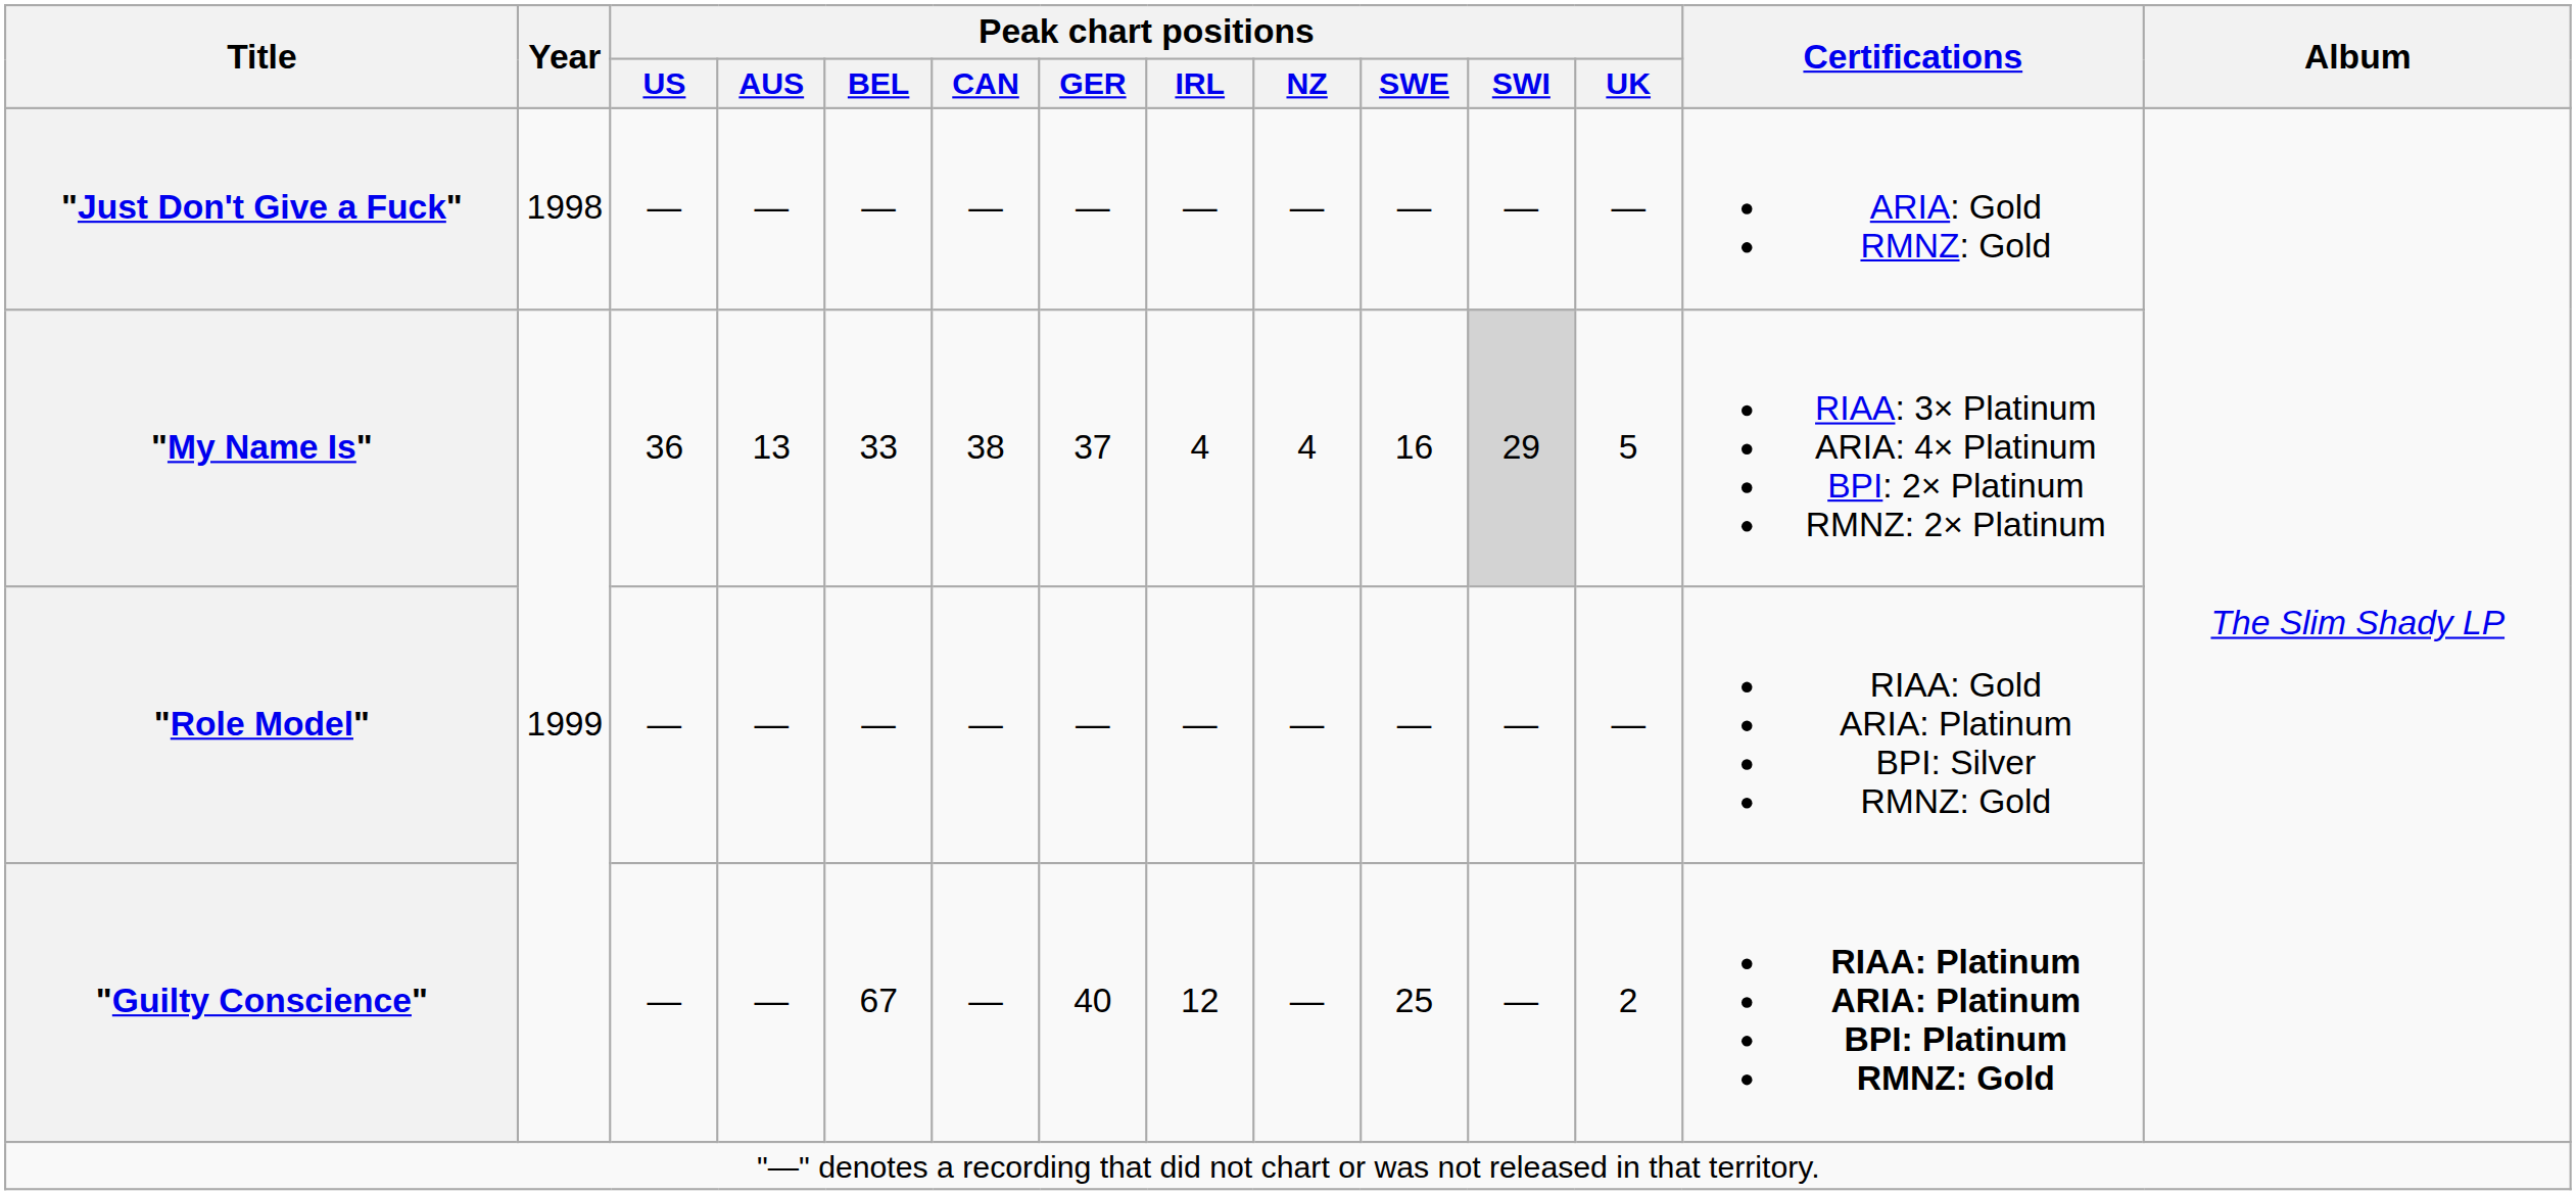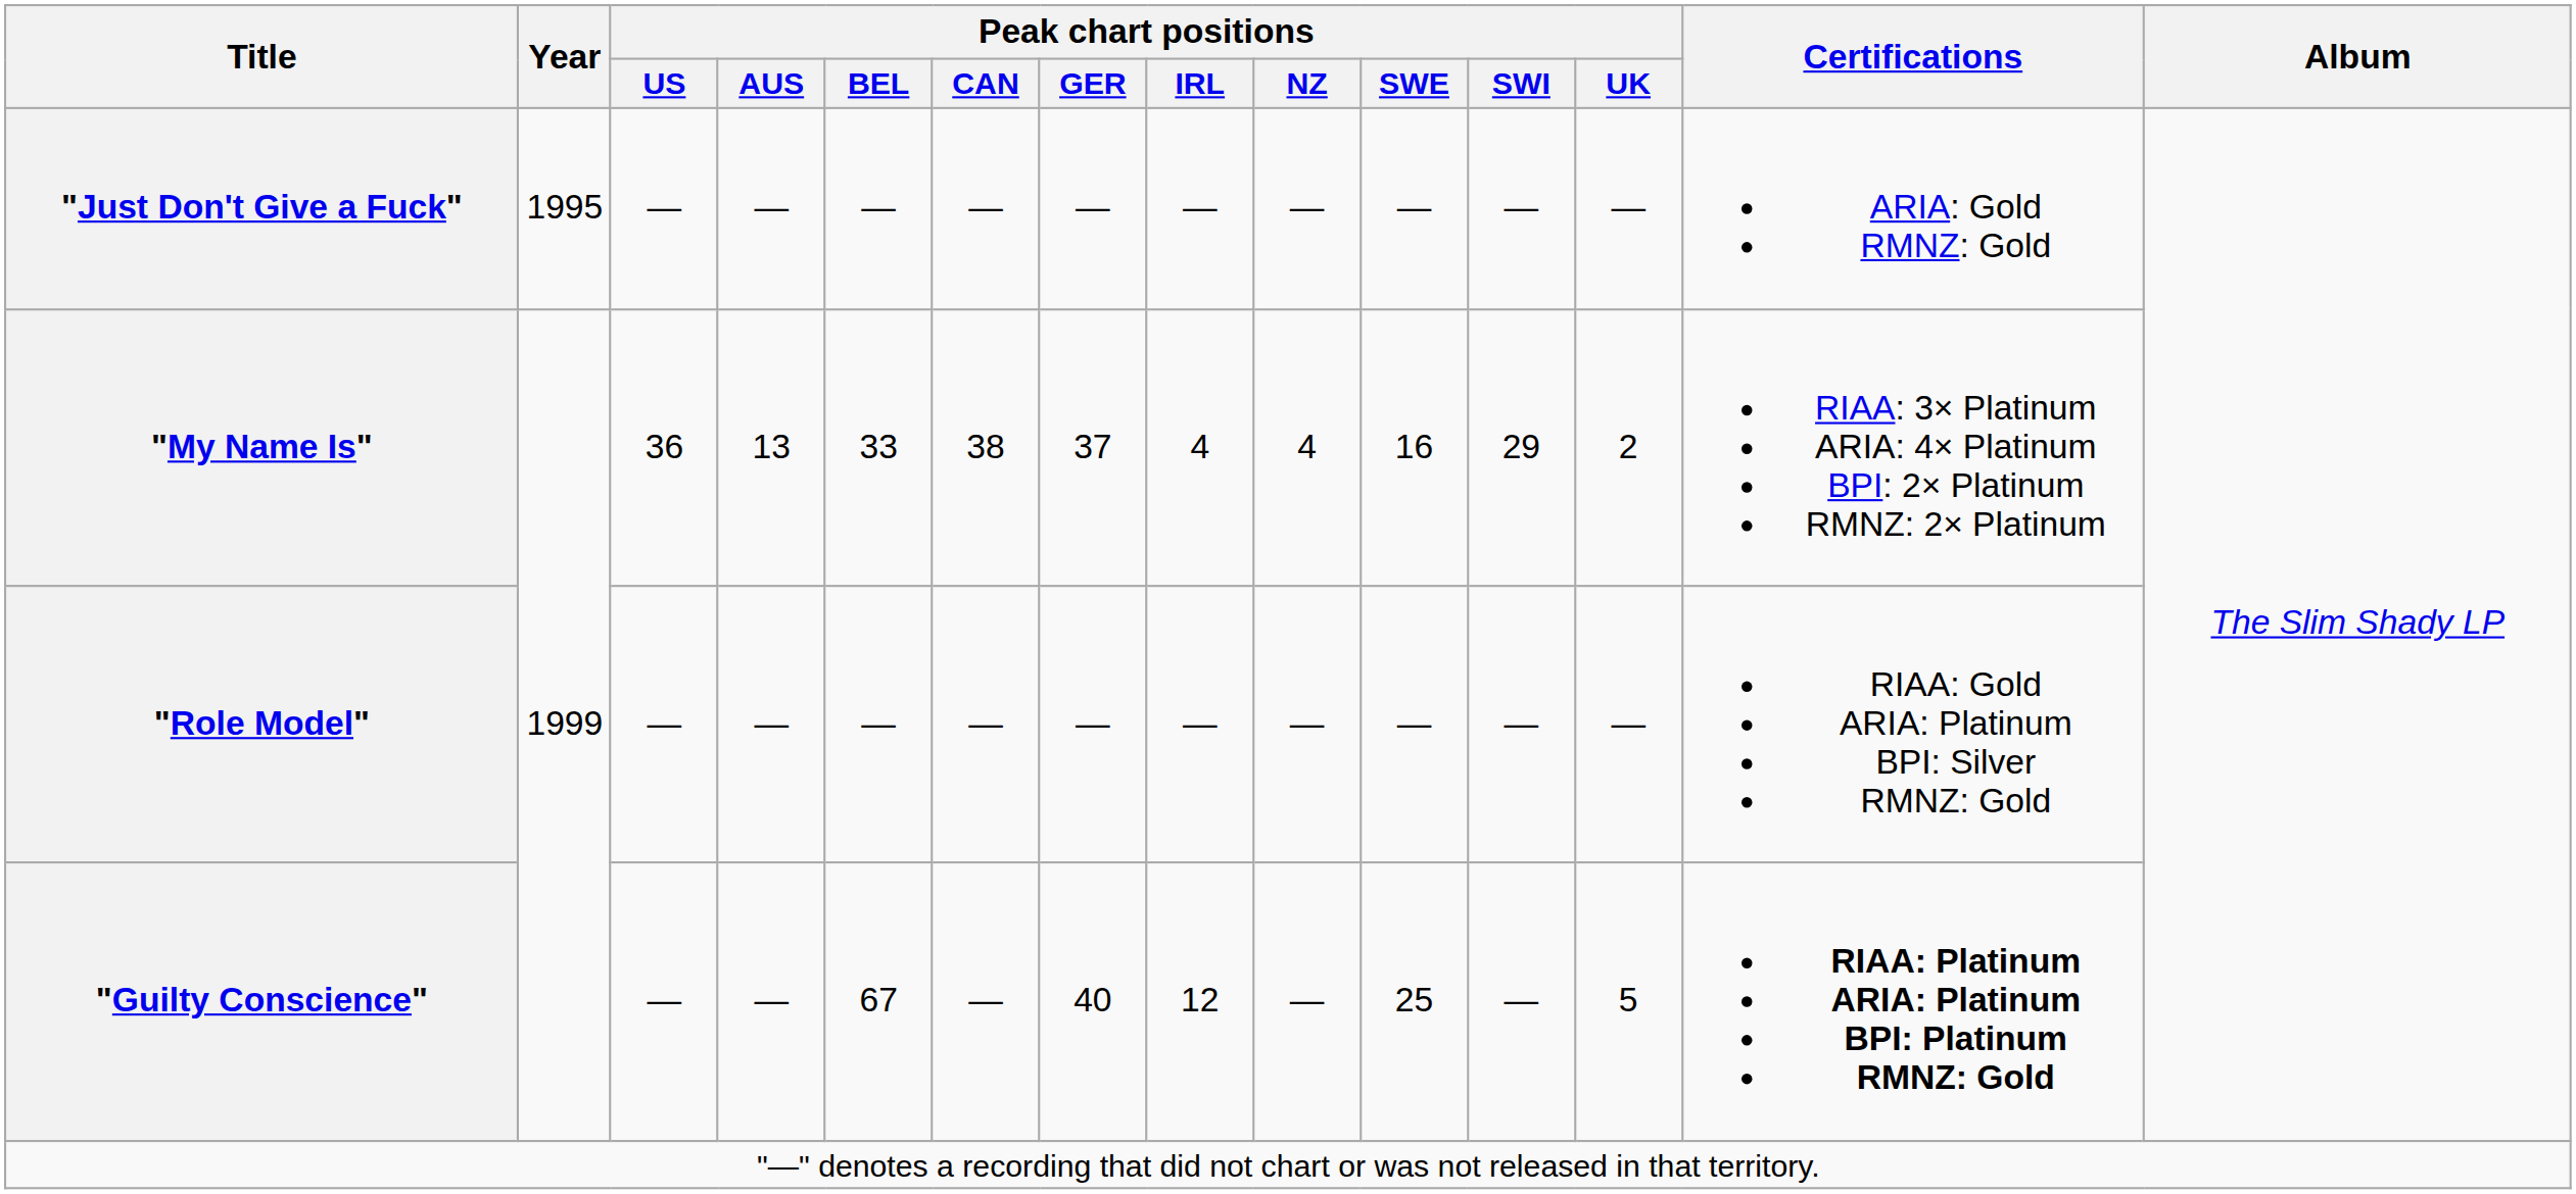 <table class="wikitable plainrowheaders" style="text-align:center;" border="1">
 <tr>
 <th scope="col" rowspan="2" style="width:14.5em;">Title</th>
 <th scope="col" rowspan="2" style="width:1em;">Year</th>
 <th scope="col" colspan="10">Peak chart positions</th>
 <th scope="col" rowspan="2" style="width:13em;"><a href='#'>Certifications</a></th>
 <th scope="col" rowspan="2" style="width:12em;">Album</th>
 </tr>
 <tr>
 <th style="width:3em; font-size:90%"><a href='#'>US</a><br></th>
 <th style="width:3em; font-size:90%"><a href='#'>AUS</a><br></th>
 <th style="width:3em; font-size:90%"><a href='#'>BEL</a><br></th>
 <th style="width:3em; font-size:90%"><a href='#'>CAN</a><br></th>
 <th style="width:3em; font-size:90%"><a href='#'>GER</a><br></th>
 <th style="width:3em; font-size:90%"><a href='#'>IRL</a><br></th>
 <th style="width:3em; font-size:90%"><a href='#'>NZ</a><br></th>
 <th style="width:3em; font-size:90%"><a href='#'>SWE</a><br></th>
 <th style="width:3em; font-size:90%"><a href='#'>SWI</a><br></th>
 <th style="width:3em; font-size:90%"><a href='#'>UK</a><br></th>
 </tr>
 <tr>
 <th scope="row">"<a href='#'>Just Don't Give a Fuck</a>"</th>
-<td>1998</td>
+<td>1995</td>
 <td>—</td>
 <td>—</td>
 <td>—</td>
 <td>—</td>
 <td>—</td>
 <td>—</td>
 <td>—</td>
 <td>—</td>
 <td>—</td>
 <td>—</td>
 <td><br><ul><li><a href='#'>ARIA</a>: Gold</li><li><a href='#'>RMNZ</a>: Gold</li></ul></td>
 <td rowspan="4"><em><a href='#'>The Slim Shady LP</a></em></td>
 </tr>
 <tr>
 <th scope="row">"<a href='#'>My Name Is</a>"</th>
 <td rowspan="3">1999</td>
 <td>36</td>
 <td>13</td>
 <td>33</td>
 <td>38</td>
 <td>37</td>
 <td>4</td>
 <td>4</td>
 <td>16</td>
-<td style="background: lightgrey;">29</td>
-<td>5</td>
+<td>29</td>
+<td>2</td>
 <td><br><ul><li><a href='#'>RIAA</a>: 3× Platinum</li><li>ARIA: 4× Platinum</li><li><a href='#'>BPI</a>: 2× Platinum</li><li>RMNZ: 2× Platinum</li></ul></td>
 </tr>
 <tr>
 <th scope="row">"<a href='#'>Role Model</a>"</th>
 <td>—</td>
 <td>—</td>
 <td>—</td>
 <td>—</td>
 <td>—</td>
 <td>—</td>
 <td>—</td>
 <td>—</td>
 <td>—</td>
 <td>—</td>
 <td><br><ul><li>RIAA: Gold</li><li>ARIA: Platinum</li><li>BPI: Silver</li><li>RMNZ: Gold</li></ul></td>
 </tr>
 <tr>
 <th scope="row">"<a href='#'>Guilty Conscience</a>"<br></th>
 <td>—</td>
 <td>—</td>
 <td>67</td>
 <td>—</td>
 <td>40</td>
 <td>12</td>
 <td>—</td>
 <td>25</td>
 <td>—</td>
-<td>2</td>
+<td>5</td>
 <td><strong><br><ul><li>RIAA: Platinum</li><li>ARIA: Platinum</li><li>BPI: Platinum</li><li>RMNZ: Gold</li></ul></strong></td>
 </tr>
 <tr>
 <td colspan="15" style="font-size:90%">"—" denotes a recording that did not chart or was not released in that territory.</td>
 </tr>
 </table>
